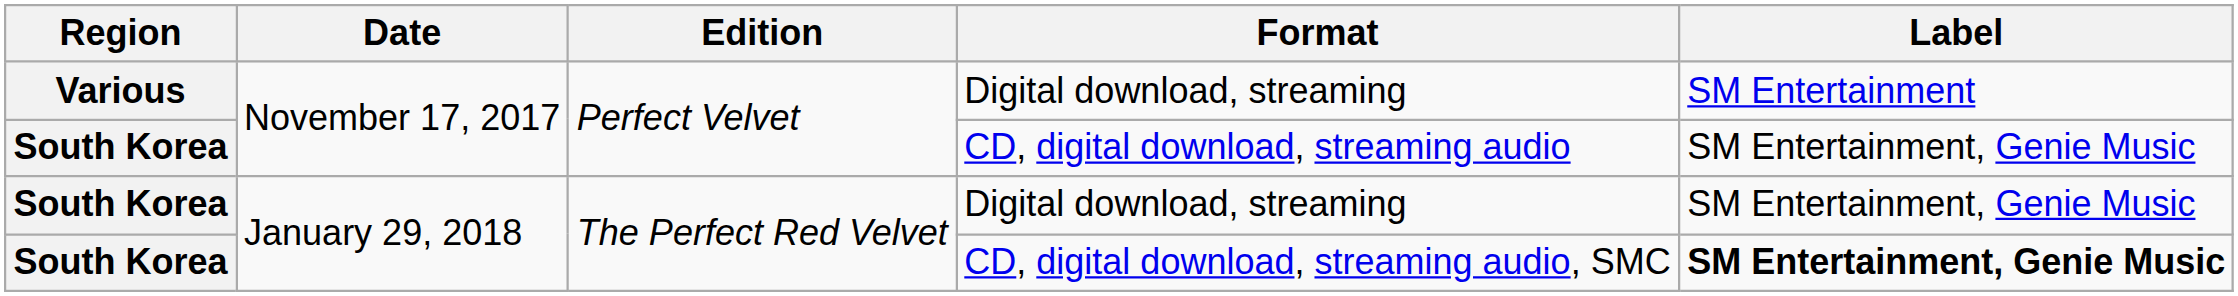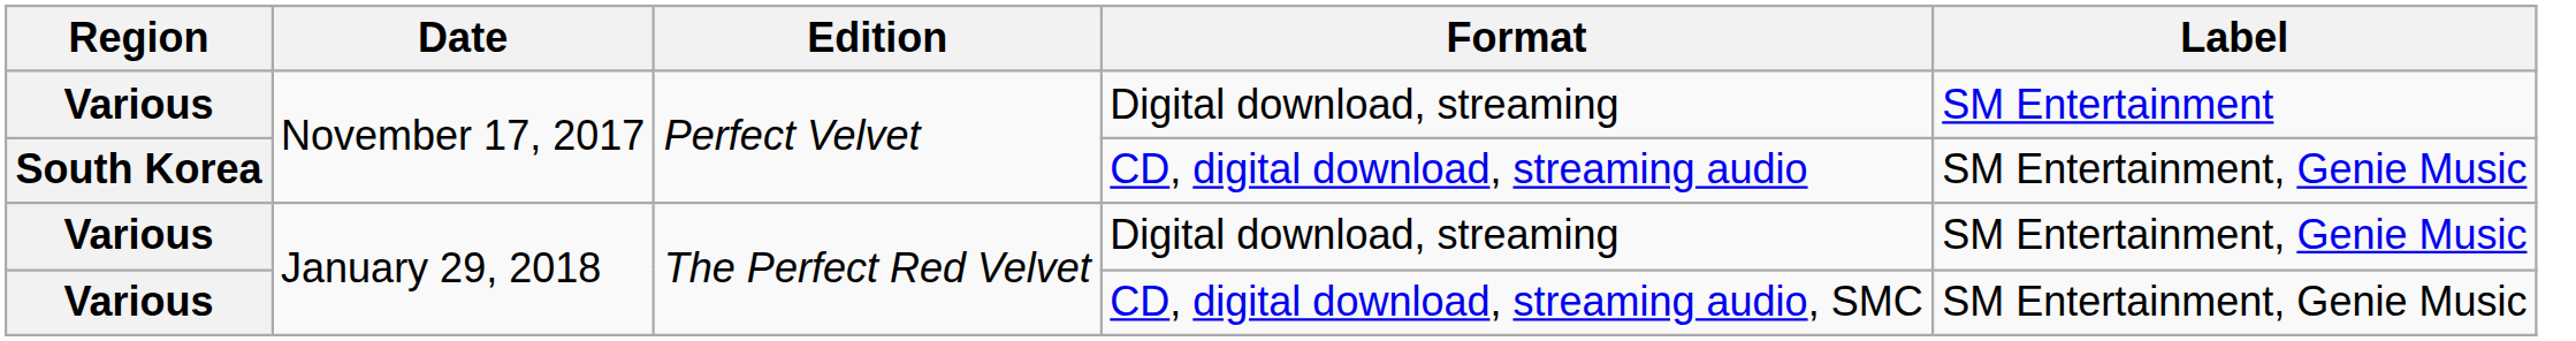 <table class="wikitable plainrowheaders" style="text-align:left">
 <tr>
 <th>Region</th>
 <th>Date</th>
 <th>Edition</th>
 <th>Format</th>
 <th>Label</th>
 </tr>
 <tr>
 <th scope="row">Various</th>
 <td rowspan="2">November 17, 2017</td>
 <td rowspan="2"><em>Perfect Velvet</em></td>
 <td>Digital download, streaming</td>
 <td><a href='#'>SM Entertainment</a></td>
 </tr>
 <tr>
 <th scope="row">South Korea</th>
 <td><a href='#'>CD</a>, <a href='#'>digital download</a>, <a href='#'>streaming audio</a></td>
 <td>SM Entertainment, <a href='#'>Genie Music</a></td>
 </tr>
 <tr>
-<th scope="row">South Korea</th>
+<th scope="row">Various</th>
 <td rowspan="2">January 29, 2018</td>
 <td rowspan="2"><em>The Perfect Red Velvet</em></td>
 <td>Digital download, streaming</td>
 <td>SM Entertainment, <a href='#'>Genie Music</a></td>
 </tr>
 <tr>
-<th scope="row">South Korea</th>
+<th scope="row">Various</th>
 <td><a href='#'>CD</a>, <a href='#'>digital download</a>, <a href='#'>streaming audio</a>, SMC</td>
-<td><strong>SM Entertainment, Genie Music</strong></td>
+<td>SM Entertainment, Genie Music</td>
 </tr>
 </table>
